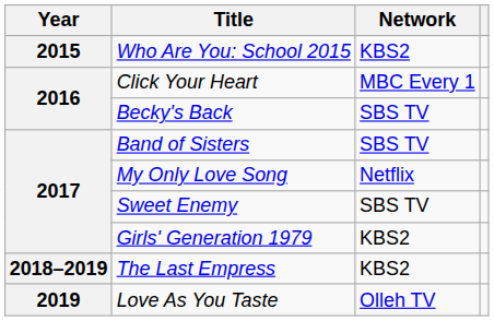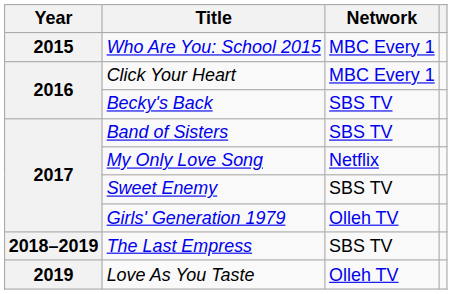 <table class="wikitable plainrowheaders sortable">
 <tr>
 <th scope="col">Year</th>
 <th scope="col">Title</th>
 <th scope="col">Network</th>
 <th scope="col" class="unsortable"></th>
 </tr>
 <tr>
 <th scope="row">2015</th>
 <td><em><a href='#'>Who Are You: School 2015</a></em></td>
-<td><a href='#'>KBS2</a></td>
+<td><a href='#'>MBC Every 1</a></td>
 <td style="text-align:center"></td>
 </tr>
 <tr>
 <th scope="row" rowspan="2">2016</th>
 <td><em>Click Your Heart</em></td>
 <td><a href='#'>MBC Every 1</a></td>
 <td style="text-align:center"></td>
 </tr>
 <tr>
 <td><em><a href='#'>Becky's Back</a></em></td>
 <td><a href='#'>SBS TV</a></td>
 <td style="text-align:center"></td>
 </tr>
 <tr>
 <th scope="row" rowspan="4">2017</th>
 <td><em><a href='#'>Band of Sisters</a></em></td>
 <td><a href='#'>SBS TV</a></td>
 <td style="text-align:center"></td>
 </tr>
 <tr>
 <td><em><a href='#'>My Only Love Song</a></em></td>
 <td><a href='#'>Netflix</a></td>
 <td style="text-align:center"></td>
 </tr>
 <tr>
 <td><em><a href='#'>Sweet Enemy</a></em></td>
 <td>SBS TV</td>
 <td style="text-align:center"></td>
 </tr>
 <tr>
 <td><em><a href='#'>Girls' Generation 1979</a></em></td>
-<td>KBS2</td>
+<td><a href='#'>Olleh TV</a></td>
 <td style="text-align:center"></td>
 </tr>
 <tr>
 <th scope="row">2018–2019</th>
 <td><em><a href='#'>The Last Empress</a></em></td>
-<td>KBS2</td>
+<td>SBS TV</td>
 <td style="text-align:center"></td>
 </tr>
 <tr>
 <th scope="row">2019</th>
 <td><em>Love As You Taste</em></td>
 <td><a href='#'>Olleh TV</a></td>
 <td style="text-align:center"></td>
 </tr>
 </table>
